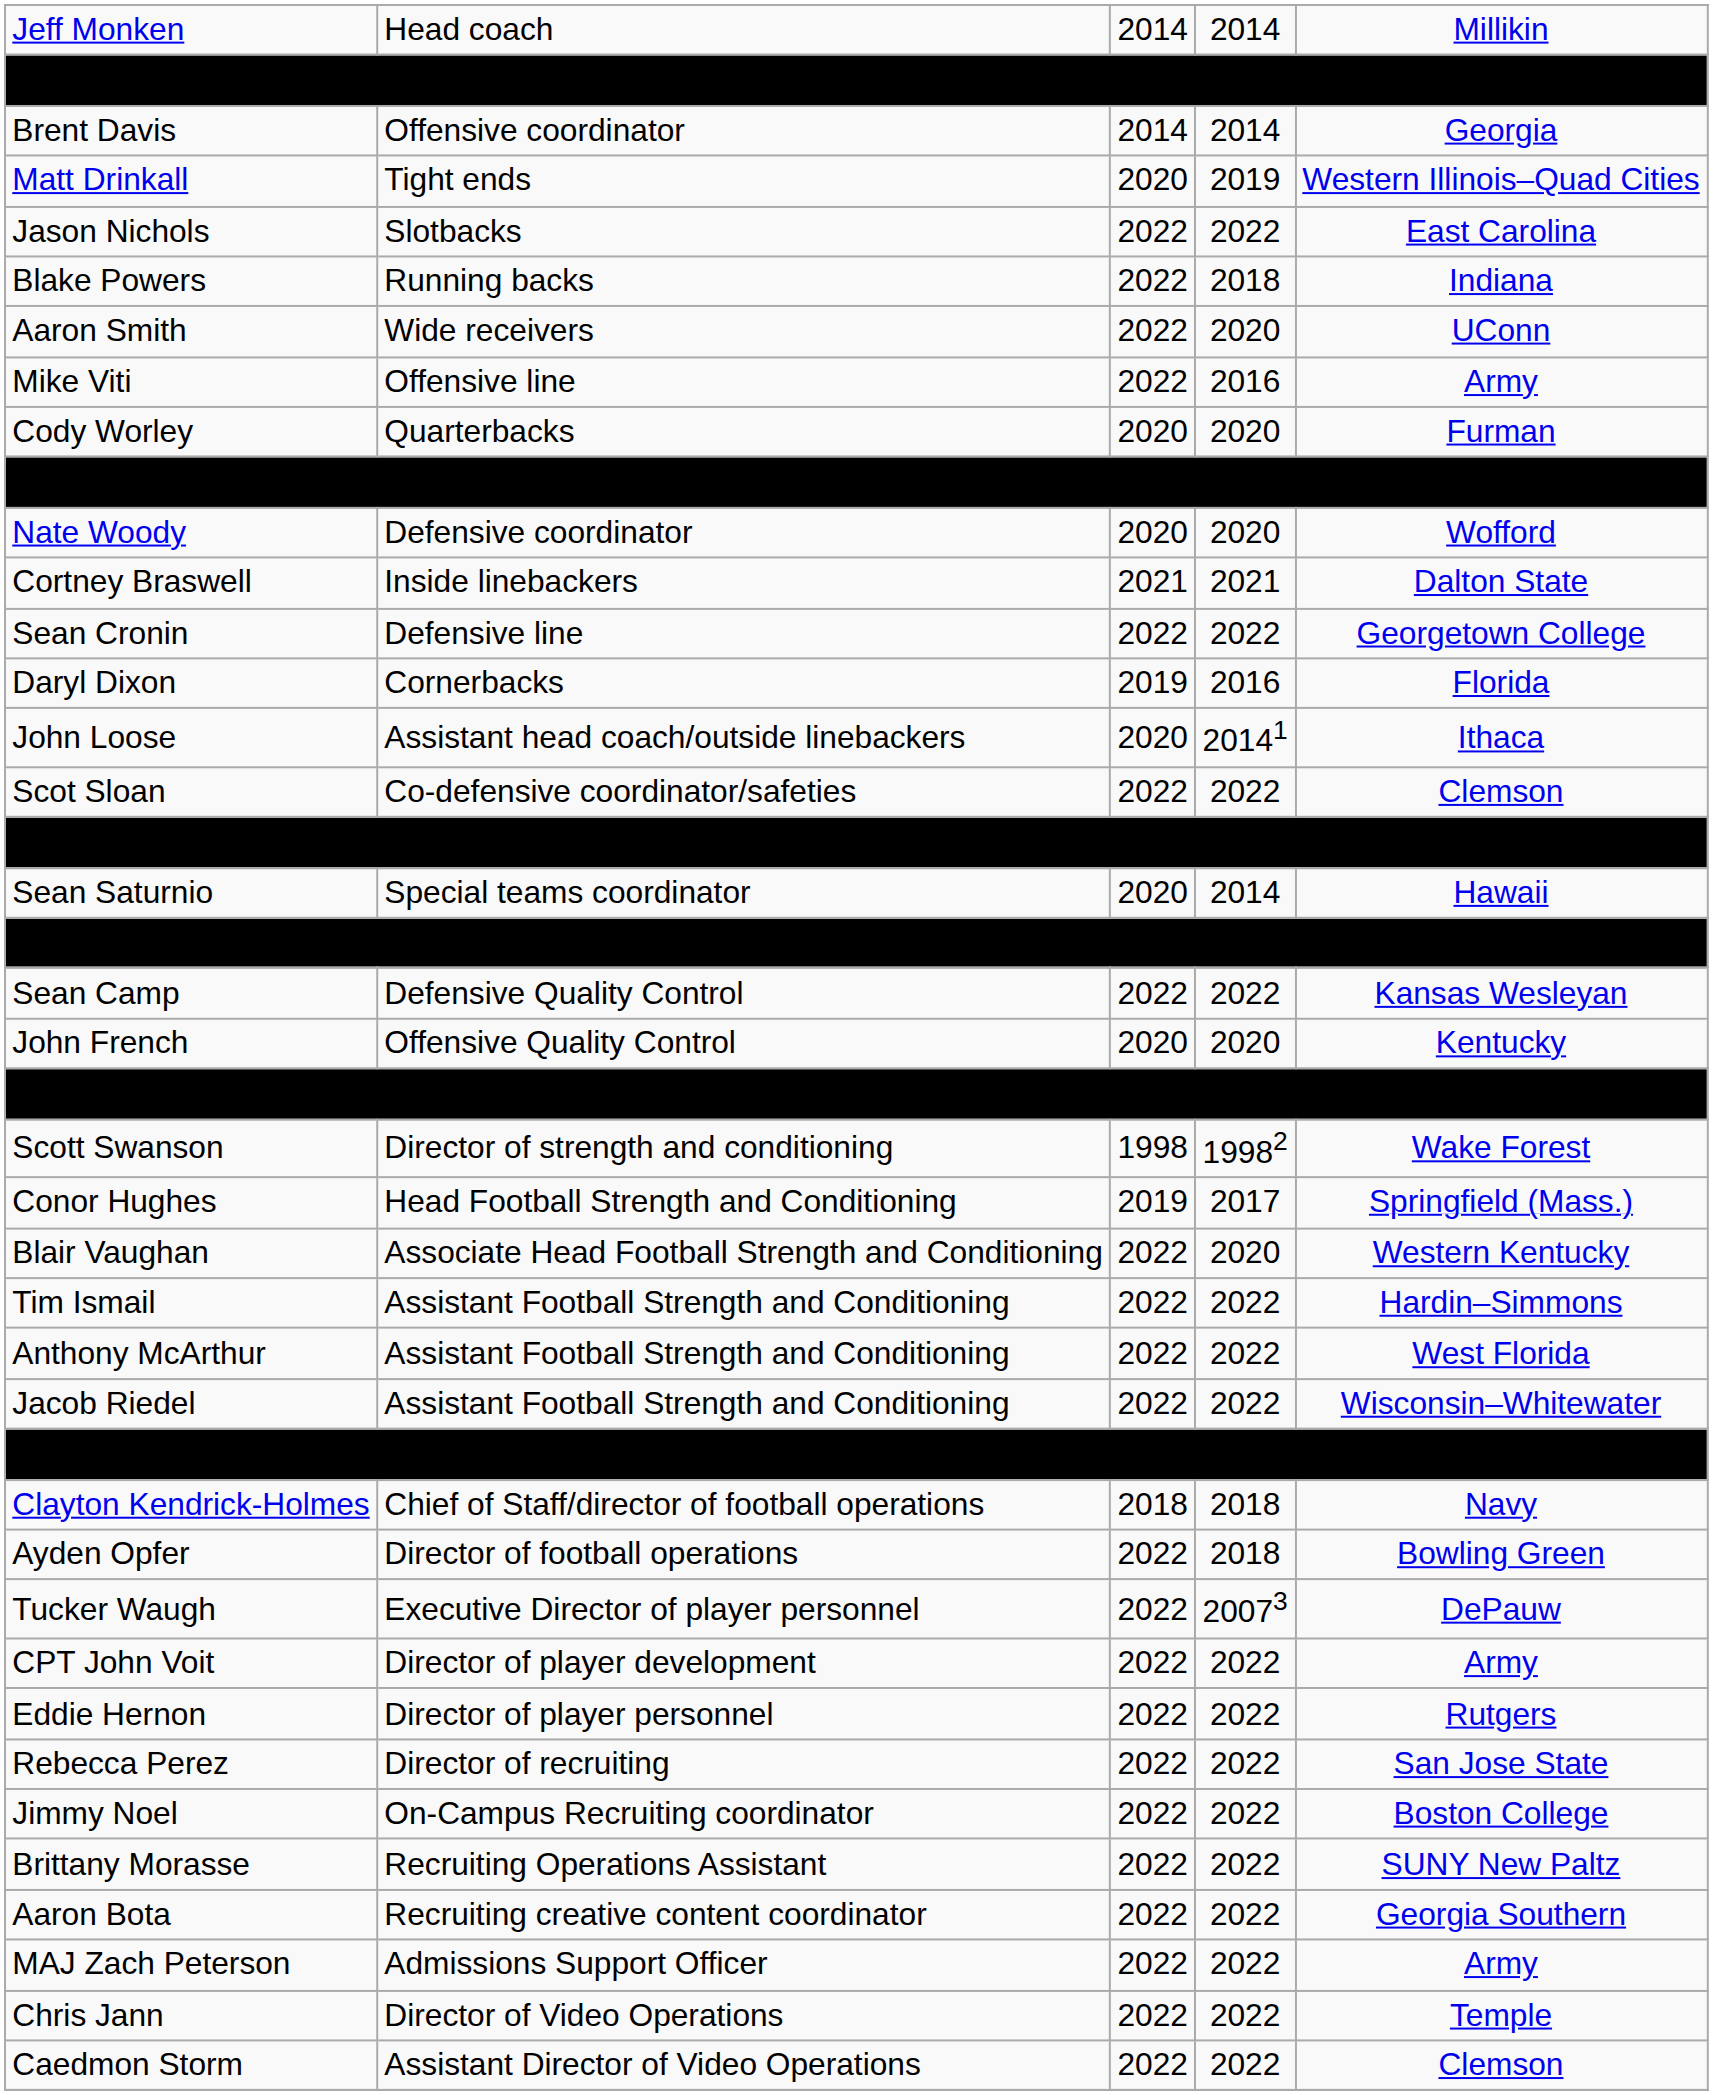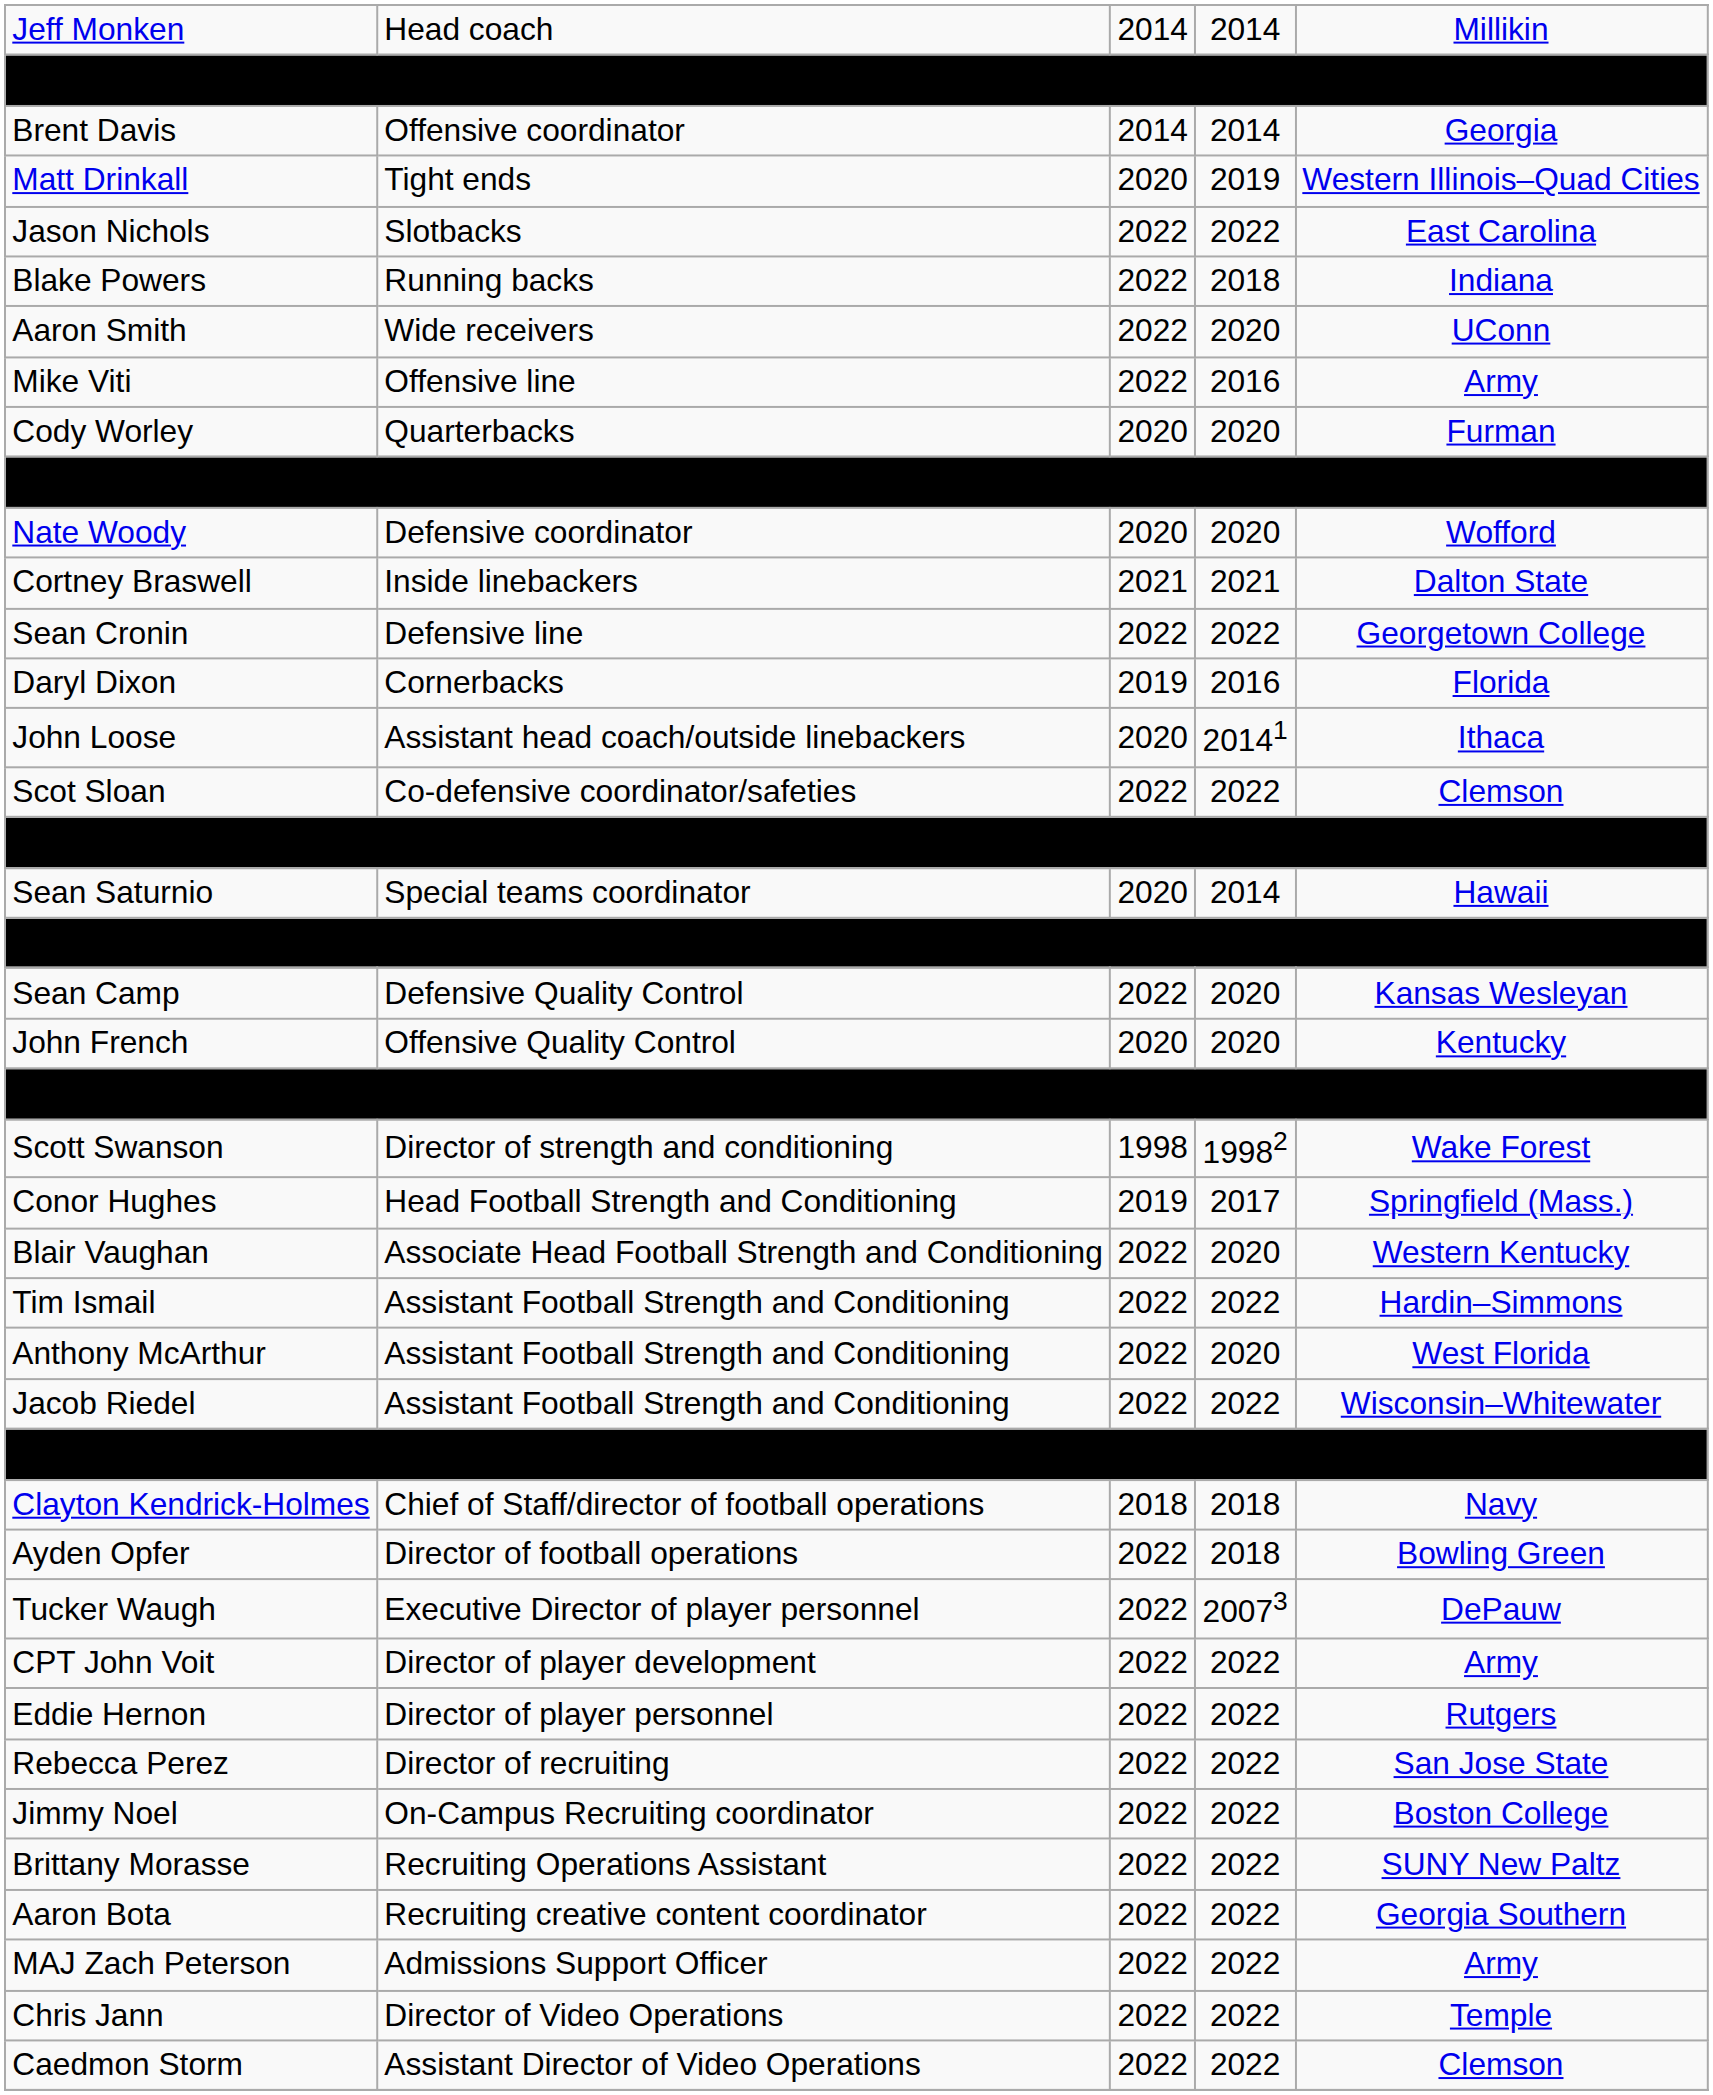 <table class="wikitable">
 <tr>
 </tr>
 <tr>
 <td><a href='#'>Jeff Monken</a></td>
 <td>Head coach</td>
 <td align=center>2014</td>
 <td align=center>2014</td>
 <td align=center><a href='#'>Millikin</a></td>
 </tr>
 <tr>
 <td colspan="5" style="background:#000000; text-align: center"><span><strong>Offensive staff</strong></span></td>
 </tr>
 <tr>
 <td>Brent Davis</td>
 <td>Offensive coordinator</td>
 <td align=center>2014</td>
 <td align=center>2014</td>
 <td align=center><a href='#'>Georgia</a></td>
 </tr>
 <tr>
 <td><a href='#'>Matt Drinkall</a></td>
 <td>Tight ends</td>
 <td align=center>2020</td>
 <td align=center>2019</td>
 <td align=center><a href='#'>Western Illinois–Quad Cities</a></td>
 </tr>
 <tr>
 <td>Jason Nichols</td>
 <td>Slotbacks</td>
 <td align=center>2022</td>
 <td align=center>2022</td>
 <td align=center><a href='#'>East Carolina</a></td>
 </tr>
 <tr>
 <td>Blake Powers</td>
 <td>Running backs</td>
 <td align=center>2022</td>
 <td align=center>2018</td>
 <td align=center><a href='#'>Indiana</a></td>
 </tr>
 <tr>
 <td>Aaron Smith</td>
 <td>Wide receivers</td>
 <td align=center>2022</td>
 <td align=center>2020</td>
 <td align=center><a href='#'>UConn</a></td>
 </tr>
 <tr>
 <td>Mike Viti</td>
 <td>Offensive line</td>
 <td align=center>2022</td>
 <td align=center>2016</td>
 <td align=center><a href='#'>Army</a></td>
 </tr>
 <tr>
 <td>Cody Worley</td>
 <td>Quarterbacks</td>
 <td align=center>2020</td>
 <td align=center>2020</td>
 <td align=center><a href='#'>Furman</a></td>
 </tr>
 <tr>
 <td colspan="5" style="background:#000000; text-align: center"><span><strong>Defensive staff</strong></span></td>
 </tr>
 <tr>
 <td><a href='#'>Nate Woody</a></td>
 <td>Defensive coordinator</td>
 <td align=center>2020</td>
 <td align=center>2020</td>
 <td align=center><a href='#'>Wofford</a></td>
 </tr>
 <tr>
 <td>Cortney Braswell</td>
 <td>Inside linebackers</td>
 <td align=center>2021</td>
 <td align=center>2021</td>
 <td align=center><a href='#'>Dalton State</a></td>
 </tr>
 <tr>
 <td>Sean Cronin</td>
 <td>Defensive line</td>
 <td align=center>2022</td>
 <td align=center>2022</td>
 <td align=center><a href='#'>Georgetown College</a></td>
 </tr>
 <tr>
 <td>Daryl Dixon</td>
 <td>Cornerbacks</td>
 <td align=center>2019</td>
 <td align=center>2016</td>
 <td align=center><a href='#'>Florida</a></td>
 </tr>
 <tr>
 <td>John Loose</td>
 <td>Assistant head coach/outside linebackers</td>
 <td align=center>2020</td>
 <td align=center>2014<sup>1</sup></td>
 <td align=center><a href='#'>Ithaca</a></td>
 </tr>
 <tr>
 <td>Scot Sloan</td>
 <td>Co-defensive coordinator/safeties</td>
 <td align=center>2022</td>
 <td align=center>2022</td>
 <td align=center><a href='#'>Clemson</a></td>
 </tr>
 <tr>
 <td colspan="5" style="background:#000000; text-align: center"><span><strong>Special teams staff</strong></span></td>
 </tr>
 <tr>
 <td>Sean Saturnio</td>
 <td>Special teams coordinator</td>
 <td align=center>2020</td>
 <td align=center>2014</td>
 <td align=center><a href='#'>Hawaii</a></td>
 </tr>
 <tr>
 <td colspan="5" style="background:#000000; text-align: center"><span><strong>Quality control staff</strong></span></td>
 </tr>
 <tr>
 <td>Sean Camp</td>
 <td>Defensive Quality Control</td>
 <td align=center>2022</td>
-<td align=center>2022</td>
+<td align=center>2020</td>
 <td align=center><a href='#'>Kansas Wesleyan</a></td>
 </tr>
 <tr>
 <td>John French</td>
 <td>Offensive Quality Control</td>
 <td align=center>2020</td>
 <td align=center>2020</td>
 <td align=center><a href='#'>Kentucky</a></td>
 </tr>
 <tr>
 <td colspan="5" style="background:#000000; text-align: center"><span><strong>Strength and conditioning staff</strong></span></td>
 </tr>
 <tr>
 <td>Scott Swanson</td>
 <td>Director of strength and conditioning</td>
 <td align=center>1998</td>
 <td align=center>1998<sup>2</sup></td>
 <td align=center><a href='#'>Wake Forest</a></td>
 </tr>
 <tr>
 <td>Conor Hughes</td>
 <td>Head Football Strength and Conditioning</td>
 <td align=center>2019</td>
 <td align=center>2017</td>
 <td align=center><a href='#'>Springfield (Mass.)</a></td>
 </tr>
 <tr>
 <td>Blair Vaughan</td>
 <td>Associate Head Football Strength and Conditioning</td>
 <td align=center>2022</td>
 <td align=center>2020</td>
 <td align=center><a href='#'>Western Kentucky</a></td>
 </tr>
 <tr>
 <td>Tim Ismail</td>
 <td>Assistant Football Strength and Conditioning</td>
 <td align=center>2022</td>
 <td align=center>2022</td>
 <td align=center><a href='#'>Hardin–Simmons</a></td>
 </tr>
 <tr>
 <td>Anthony McArthur</td>
 <td>Assistant Football Strength and Conditioning</td>
 <td align=center>2022</td>
-<td align=center>2022</td>
+<td align=center>2020</td>
 <td align=center><a href='#'>West Florida</a></td>
 </tr>
 <tr>
 <td>Jacob Riedel</td>
 <td>Assistant Football Strength and Conditioning</td>
 <td align=center>2022</td>
 <td align=center>2022</td>
 <td align=center><a href='#'>Wisconsin–Whitewater</a></td>
 </tr>
 <tr>
 <td colspan="5" style="background:#000000; text-align: center"><span><strong>Support staff</strong></span></td>
 </tr>
 <tr>
 <td><a href='#'>Clayton Kendrick-Holmes</a></td>
 <td>Chief of Staff/director of football operations</td>
 <td align=center>2018</td>
 <td align=center>2018</td>
 <td align=center><a href='#'>Navy</a></td>
 </tr>
 <tr>
 <td>Ayden Opfer</td>
 <td>Director of football operations</td>
 <td align=center>2022</td>
 <td align=center>2018</td>
 <td align=center><a href='#'>Bowling Green</a></td>
 </tr>
 <tr>
 <td>Tucker Waugh</td>
 <td>Executive Director of player personnel</td>
 <td align=center>2022</td>
 <td align=center>2007<sup>3</sup></td>
 <td align=center><a href='#'>DePauw</a></td>
 </tr>
 <tr>
 <td>CPT John Voit</td>
 <td>Director of player development</td>
 <td align=center>2022</td>
 <td align=center>2022</td>
 <td align=center><a href='#'>Army</a></td>
 </tr>
 <tr>
 <td>Eddie Hernon</td>
 <td>Director of player personnel</td>
 <td align=center>2022</td>
 <td align=center>2022</td>
 <td align=center><a href='#'>Rutgers</a></td>
 </tr>
 <tr>
 <td>Rebecca Perez</td>
 <td>Director of recruiting</td>
 <td align=center>2022</td>
 <td align=center>2022</td>
 <td align=center><a href='#'>San Jose State</a></td>
 </tr>
 <tr>
 <td>Jimmy Noel</td>
 <td>On-Campus Recruiting coordinator</td>
 <td align=center>2022</td>
 <td align=center>2022</td>
 <td align=center><a href='#'>Boston College</a></td>
 </tr>
 <tr>
 <td>Brittany Morasse</td>
 <td>Recruiting Operations Assistant</td>
 <td align=center>2022</td>
 <td align=center>2022</td>
 <td align=center><a href='#'>SUNY New Paltz</a></td>
 </tr>
 <tr>
 <td>Aaron Bota</td>
 <td>Recruiting creative content coordinator</td>
 <td align=center>2022</td>
 <td align=center>2022</td>
 <td align=center><a href='#'>Georgia Southern</a></td>
 </tr>
 <tr>
 <td>MAJ Zach Peterson</td>
 <td>Admissions Support Officer</td>
 <td align=center>2022</td>
 <td align=center>2022</td>
 <td align=center><a href='#'>Army</a></td>
 </tr>
 <tr>
 <td>Chris Jann</td>
 <td>Director of Video Operations</td>
 <td align=center>2022</td>
 <td align=center>2022</td>
 <td align=center><a href='#'>Temple</a></td>
 </tr>
 <tr>
 <td>Caedmon Storm</td>
 <td>Assistant Director of Video Operations</td>
 <td align=center>2022</td>
 <td align=center>2022</td>
 <td align=center><a href='#'>Clemson</a></td>
 </tr>
 <tr>
 </tr>
 </table>
